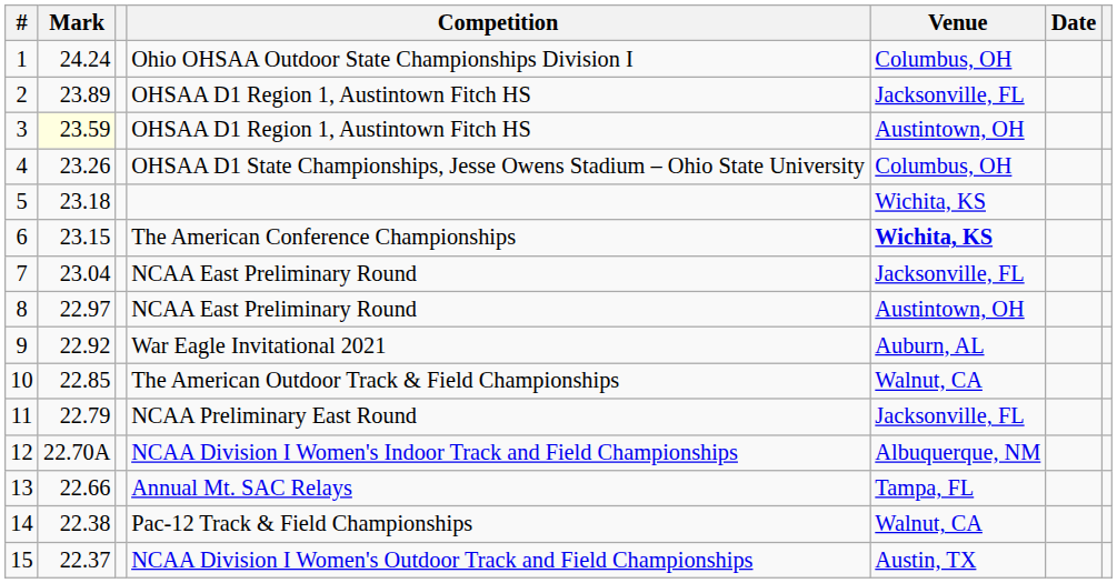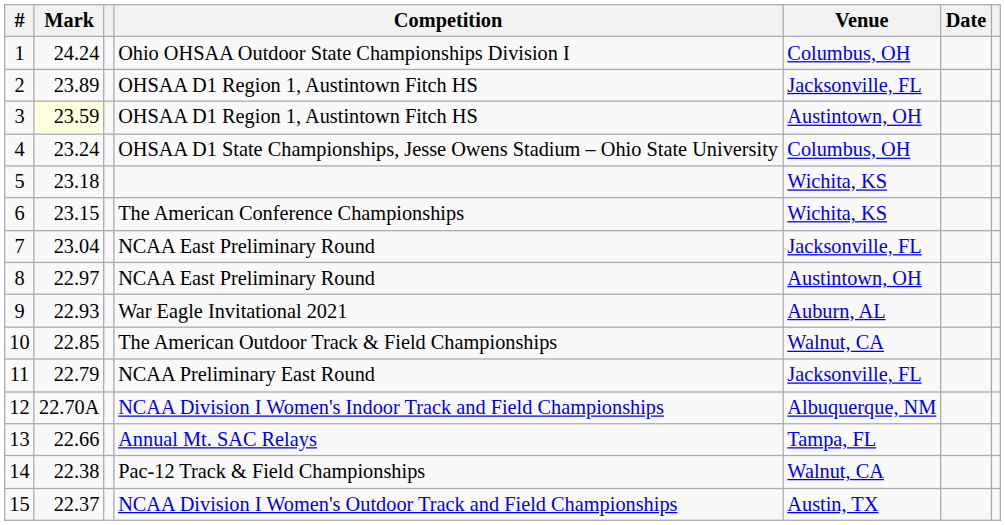 <table class="wikitable sortable">
 <tr>
 <th>#</th>
 <th>Mark</th>
 <th class=unsortable></th>
 <th>Competition</th>
 <th>Venue</th>
 <th>Date</th>
 <th class=unsortable></th>
 </tr>
 <tr>
 <td align=center>1</td>
 <td align=right>24.24 </td>
 <td> </td>
 <td>Ohio OHSAA Outdoor State Championships Division I</td>
 <td><a href='#'>Columbus, OH</a></td>
 <td align=right></td>
 <td></td>
 </tr>
 <tr>
 <td align=center>2</td>
 <td align=right>23.89 </td>
 <td> </td>
 <td>OHSAA D1 Region 1, Austintown Fitch HS</td>
 <td><a href='#'>Jacksonville, FL</a></td>
 <td align=right></td>
 <td></td>
 </tr>
 <tr>
 <td align=center>3</td>
 <td align=right style="background: lightyellow;">23.59 </td>
 <td></td>
 <td>OHSAA D1 Region 1, Austintown Fitch HS</td>
 <td><a href='#'>Austintown, OH</a></td>
 <td align=right></td>
 <td></td>
 </tr>
 <tr>
 <td align=center>4</td>
-<td align=right>23.26 </td>
+<td align=right>23.24 </td>
 <td></td>
 <td>OHSAA D1 State Championships, Jesse Owens Stadium – Ohio State University</td>
 <td><a href='#'>Columbus, OH</a></td>
 <td align=right></td>
 <td></td>
 </tr>
 <tr>
 <td align=center>5</td>
 <td align=right>23.18 </td>
 <td> </td>
 <td></td>
 <td><a href='#'>Wichita, KS</a></td>
 <td align=right></td>
 <td></td>
 </tr>
 <tr>
 <td align=center>6</td>
 <td align=right>23.15 </td>
 <td></td>
 <td>The American Conference Championships</td>
-<td><strong><a href='#'>Wichita, KS</a></strong></td>
+<td><a href='#'>Wichita, KS</a></td>
 <td align=right></td>
 <td></td>
 </tr>
 <tr>
 <td align=center>7</td>
 <td align=right>23.04 </td>
 <td> </td>
 <td>NCAA East Preliminary Round</td>
 <td><a href='#'>Jacksonville, FL</a></td>
 <td align=right></td>
 <td></td>
 </tr>
 <tr>
 <td align=center>8</td>
 <td align=right>22.97 </td>
 <td> </td>
 <td>NCAA East Preliminary Round</td>
 <td><a href='#'>Austintown, OH</a></td>
 <td align=right></td>
 <td></td>
 </tr>
 <tr>
 <td align=center>9</td>
-<td align=right>22.92 </td>
+<td align=right>22.93 </td>
 <td></td>
 <td>War Eagle Invitational 2021</td>
 <td><a href='#'>Auburn, AL</a></td>
 <td align=right></td>
 <td></td>
 </tr>
 <tr>
 <td align=center>10</td>
 <td align=right>22.85 </td>
 <td></td>
 <td>The American Outdoor Track & Field Championships</td>
 <td><a href='#'>Walnut, CA</a></td>
 <td align=right></td>
 <td></td>
 </tr>
 <tr>
 <td align=center>11</td>
 <td align=right>22.79 </td>
 <td> </td>
 <td>NCAA Preliminary East Round</td>
 <td><a href='#'>Jacksonville, FL</a></td>
 <td align=right></td>
 <td></td>
 </tr>
 <tr>
 <td align=center>12</td>
 <td align=right>22.70A</td>
 <td> </td>
 <td><a href='#'>NCAA Division I Women's Indoor Track and Field Championships</a></td>
 <td><a href='#'>Albuquerque, NM</a></td>
 <td align=right><a href='#'></a></td>
 <td></td>
 </tr>
 <tr>
 <td align=center>13</td>
 <td align=right>22.66 </td>
 <td></td>
 <td><a href='#'>Annual Mt. SAC Relays</a></td>
 <td><a href='#'>Tampa, FL</a></td>
 <td align=right></td>
 <td></td>
 </tr>
 <tr>
 <td align=center>14</td>
 <td align=right>22.38 </td>
 <td></td>
 <td>Pac-12 Track & Field Championships</td>
 <td><a href='#'>Walnut, CA</a></td>
 <td align=right></td>
 <td></td>
 </tr>
 <tr>
 <td align=center>15</td>
 <td align=right>22.37 </td>
 <td> </td>
 <td><a href='#'>NCAA Division I Women's Outdoor Track and Field Championships</a></td>
 <td><a href='#'>Austin, TX</a></td>
 <td align=right><a href='#'></a></td>
 <td></td>
 </tr>
 </table>
